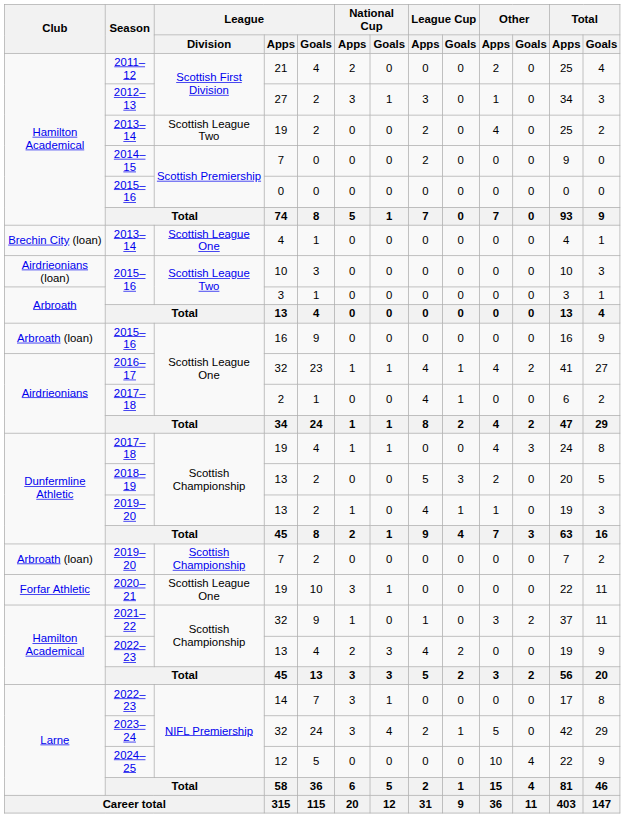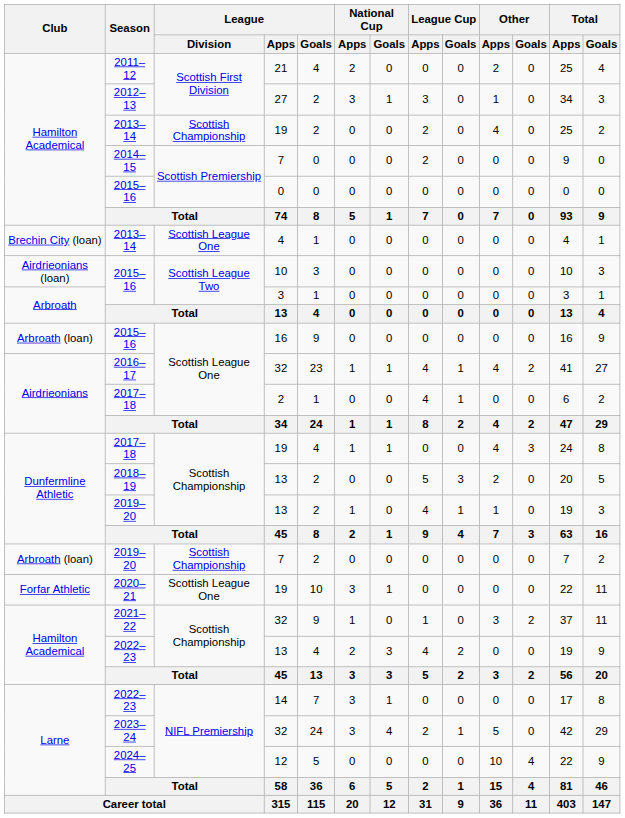 <table class="wikitable" style="text-align: center">
 <tr>
 <th rowspan="2">Club</th>
 <th rowspan="2">Season</th>
 <th colspan="3">League</th>
 <th colspan="2">National Cup</th>
 <th colspan="2">League Cup</th>
 <th colspan="2">Other</th>
 <th colspan="2">Total</th>
 </tr>
 <tr>
 <th>Division</th>
 <th>Apps</th>
 <th>Goals</th>
 <th>Apps</th>
 <th>Goals</th>
 <th>Apps</th>
 <th>Goals</th>
 <th>Apps</th>
 <th>Goals</th>
 <th>Apps</th>
 <th>Goals</th>
 </tr>
 <tr>
 <td rowspan="6"><a href='#'>Hamilton Academical</a></td>
 <td><a href='#'>2011–12</a></td>
 <td rowspan="2"><a href='#'>Scottish First Division</a></td>
 <td>21</td>
 <td>4</td>
 <td>2</td>
 <td>0</td>
 <td>0</td>
 <td>0</td>
 <td>2</td>
 <td>0</td>
 <td>25</td>
 <td>4</td>
 </tr>
 <tr>
 <td><a href='#'>2012–13</a></td>
 <td>27</td>
 <td>2</td>
 <td>3</td>
 <td>1</td>
 <td>3</td>
 <td>0</td>
 <td>1</td>
 <td>0</td>
 <td>34</td>
 <td>3</td>
 </tr>
 <tr>
 <td><a href='#'>2013–14</a></td>
-<td>Scottish League Two</td>
+<td><a href='#'>Scottish Championship</a></td>
 <td>19</td>
 <td>2</td>
 <td>0</td>
 <td>0</td>
 <td>2</td>
 <td>0</td>
 <td>4</td>
 <td>0</td>
 <td>25</td>
 <td>2</td>
 </tr>
 <tr>
 <td><a href='#'>2014–15</a></td>
 <td rowspan="2"><a href='#'>Scottish Premiership</a></td>
 <td>7</td>
 <td>0</td>
 <td>0</td>
 <td>0</td>
 <td>2</td>
 <td>0</td>
 <td>0</td>
 <td>0</td>
 <td>9</td>
 <td>0</td>
 </tr>
 <tr>
 <td><a href='#'>2015–16</a></td>
 <td>0</td>
 <td>0</td>
 <td>0</td>
 <td>0</td>
 <td>0</td>
 <td>0</td>
 <td>0</td>
 <td>0</td>
 <td>0</td>
 <td>0</td>
 </tr>
 <tr>
 <th colspan="2">Total</th>
 <th>74</th>
 <th>8</th>
 <th>5</th>
 <th>1</th>
 <th>7</th>
 <th>0</th>
 <th>7</th>
 <th>0</th>
 <th>93</th>
 <th>9</th>
 </tr>
 <tr>
 <td><a href='#'>Brechin City</a> (loan)</td>
 <td><a href='#'>2013–14</a></td>
 <td><a href='#'>Scottish League One</a></td>
 <td>4</td>
 <td>1</td>
 <td>0</td>
 <td>0</td>
 <td>0</td>
 <td>0</td>
 <td>0</td>
 <td>0</td>
 <td>4</td>
 <td>1</td>
 </tr>
 <tr>
 <td><a href='#'>Airdrieonians</a> (loan)</td>
 <td rowspan="2"><a href='#'>2015–16</a></td>
 <td rowspan="2"><a href='#'>Scottish League Two</a></td>
 <td>10</td>
 <td>3</td>
 <td>0</td>
 <td>0</td>
 <td>0</td>
 <td>0</td>
 <td>0</td>
 <td>0</td>
 <td>10</td>
 <td>3</td>
 </tr>
 <tr>
 <td rowspan="2"><a href='#'>Arbroath</a></td>
 <td>3</td>
 <td>1</td>
 <td>0</td>
 <td>0</td>
 <td>0</td>
 <td>0</td>
 <td>0</td>
 <td>0</td>
 <td>3</td>
 <td>1</td>
 </tr>
 <tr>
 <th colspan="2">Total</th>
 <th>13</th>
 <th>4</th>
 <th>0</th>
 <th>0</th>
 <th>0</th>
 <th>0</th>
 <th>0</th>
 <th>0</th>
 <th>13</th>
 <th>4</th>
 </tr>
 <tr>
 <td><a href='#'>Arbroath</a> (loan)</td>
 <td><a href='#'>2015–16</a></td>
 <td rowspan="3">Scottish League One</td>
 <td>16</td>
 <td>9</td>
 <td>0</td>
 <td>0</td>
 <td>0</td>
 <td>0</td>
 <td>0</td>
 <td>0</td>
 <td>16</td>
 <td>9</td>
 </tr>
 <tr>
 <td rowspan="3"><a href='#'>Airdrieonians</a></td>
 <td><a href='#'>2016–17</a></td>
 <td>32</td>
 <td>23</td>
 <td>1</td>
 <td>1</td>
 <td>4</td>
 <td>1</td>
 <td>4</td>
 <td>2</td>
 <td>41</td>
 <td>27</td>
 </tr>
 <tr>
 <td><a href='#'>2017–18</a></td>
 <td>2</td>
 <td>1</td>
 <td>0</td>
 <td>0</td>
 <td>4</td>
 <td>1</td>
 <td>0</td>
 <td>0</td>
 <td>6</td>
 <td>2</td>
 </tr>
 <tr>
 <th colspan="2">Total</th>
 <th>34</th>
 <th>24</th>
 <th>1</th>
 <th>1</th>
 <th>8</th>
 <th>2</th>
 <th>4</th>
 <th>2</th>
 <th>47</th>
 <th>29</th>
 </tr>
 <tr>
 <td rowspan="4"><a href='#'>Dunfermline Athletic</a></td>
 <td><a href='#'>2017–18</a></td>
 <td rowspan="3">Scottish Championship</td>
 <td>19</td>
 <td>4</td>
 <td>1</td>
 <td>1</td>
 <td>0</td>
 <td>0</td>
 <td>4</td>
 <td>3</td>
 <td>24</td>
 <td>8</td>
 </tr>
 <tr>
 <td><a href='#'>2018–19</a></td>
 <td>13</td>
 <td>2</td>
 <td>0</td>
 <td>0</td>
 <td>5</td>
 <td>3</td>
 <td>2</td>
 <td>0</td>
 <td>20</td>
 <td>5</td>
 </tr>
 <tr>
 <td><a href='#'>2019–20</a></td>
 <td>13</td>
 <td>2</td>
 <td>1</td>
 <td>0</td>
 <td>4</td>
 <td>1</td>
 <td>1</td>
 <td>0</td>
 <td>19</td>
 <td>3</td>
 </tr>
 <tr>
 <th colspan="2">Total</th>
 <th>45</th>
 <th>8</th>
 <th>2</th>
 <th>1</th>
 <th>9</th>
 <th>4</th>
 <th>7</th>
 <th>3</th>
 <th>63</th>
 <th>16</th>
 </tr>
 <tr>
 <td><a href='#'>Arbroath</a> (loan)</td>
 <td><a href='#'>2019–20</a></td>
 <td><a href='#'>Scottish Championship</a></td>
 <td>7</td>
 <td>2</td>
 <td>0</td>
 <td>0</td>
 <td>0</td>
 <td>0</td>
 <td>0</td>
 <td>0</td>
 <td>7</td>
 <td>2</td>
 </tr>
 <tr>
 <td><a href='#'>Forfar Athletic</a></td>
 <td><a href='#'>2020–21</a></td>
 <td>Scottish League One</td>
 <td>19</td>
 <td>10</td>
 <td>3</td>
 <td>1</td>
 <td>0</td>
 <td>0</td>
 <td>0</td>
 <td>0</td>
 <td>22</td>
 <td>11</td>
 </tr>
 <tr>
 <td rowspan=3><a href='#'>Hamilton Academical</a></td>
 <td><a href='#'>2021–22</a></td>
 <td rowspan=2>Scottish Championship</td>
 <td>32</td>
 <td>9</td>
 <td>1</td>
 <td>0</td>
 <td>1</td>
 <td>0</td>
 <td>3</td>
 <td>2</td>
 <td>37</td>
 <td>11</td>
 </tr>
 <tr>
 <td><a href='#'>2022–23</a></td>
 <td>13</td>
 <td>4</td>
 <td>2</td>
 <td>3</td>
 <td>4</td>
 <td>2</td>
 <td>0</td>
 <td>0</td>
 <td>19</td>
 <td>9</td>
 </tr>
 <tr>
 <th colspan="2">Total</th>
 <th>45</th>
 <th>13</th>
 <th>3</th>
 <th>3</th>
 <th>5</th>
 <th>2</th>
 <th>3</th>
 <th>2</th>
 <th>56</th>
 <th>20</th>
 </tr>
 <tr>
 <td rowspan=4><a href='#'>Larne</a></td>
 <td><a href='#'>2022–23</a></td>
 <td rowspan=3><a href='#'>NIFL Premiership</a></td>
 <td>14</td>
 <td>7</td>
 <td>3</td>
 <td>1</td>
 <td>0</td>
 <td>0</td>
 <td>0</td>
 <td>0</td>
 <td>17</td>
 <td>8</td>
 </tr>
 <tr>
 <td><a href='#'>2023–24</a></td>
 <td>32</td>
 <td>24</td>
 <td>3</td>
 <td>4</td>
 <td>2</td>
 <td>1</td>
 <td>5</td>
 <td>0</td>
 <td>42</td>
 <td>29</td>
 </tr>
 <tr>
 <td><a href='#'>2024–25</a></td>
 <td>12</td>
 <td>5</td>
 <td>0</td>
 <td>0</td>
 <td>0</td>
 <td>0</td>
 <td>10</td>
 <td>4</td>
 <td>22</td>
 <td>9</td>
 </tr>
 <tr>
 <th colspan="2">Total</th>
 <th>58</th>
 <th>36</th>
 <th>6</th>
 <th>5</th>
 <th>2</th>
 <th>1</th>
 <th>15</th>
 <th>4</th>
 <th>81</th>
 <th>46</th>
 </tr>
 <tr>
 <th colspan="3">Career total</th>
 <th>315</th>
 <th>115</th>
 <th>20</th>
 <th>12</th>
 <th>31</th>
 <th>9</th>
 <th>36</th>
 <th>11</th>
 <th>403</th>
 <th>147</th>
 </tr>
 </table>
